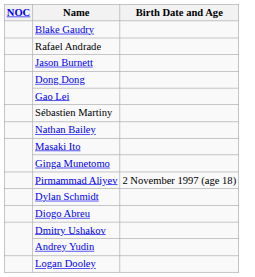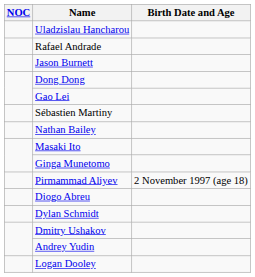 <table class="wikitable sortable">
 <tr>
 <th><a href='#'>NOC</a></th>
 <th>Name</th>
 <th>Birth Date and Age</th>
 </tr>
 <tr>
 <td></td>
-<td><a href='#'>Blake Gaudry</a></td>
+<td><a href='#'>Uladzislau Hancharou</a></td>
 <td></td>
 </tr>
 <tr>
 <td></td>
 <td>Rafael Andrade</td>
 <td></td>
 </tr>
 <tr>
 <td></td>
 <td><a href='#'>Jason Burnett</a></td>
 <td></td>
 </tr>
 <tr>
 <td rowspan="2"></td>
 <td><a href='#'>Dong Dong</a></td>
 <td></td>
 </tr>
 <tr>
 <td><a href='#'>Gao Lei</a></td>
 <td></td>
 </tr>
 <tr>
 <td></td>
 <td>Sébastien Martiny</td>
 <td></td>
 </tr>
 <tr>
 <td></td>
 <td><a href='#'>Nathan Bailey</a></td>
 <td></td>
 </tr>
 <tr>
 <td rowspan="2"></td>
 <td><a href='#'>Masaki Ito</a></td>
 <td></td>
 </tr>
 <tr>
 <td><a href='#'>Ginga Munetomo</a></td>
 <td></td>
 </tr>
 <tr>
 <td></td>
 <td><a href='#'>Pirmammad Aliyev</a></td>
 <td>2 November 1997 (age 18)</td>
 </tr>
 <tr>
 <td></td>
-<td><a href='#'>Dylan Schmidt</a></td>
+<td><a href='#'>Diogo Abreu</a></td>
 <td></td>
 </tr>
 <tr>
 <td></td>
-<td><a href='#'>Diogo Abreu</a></td>
+<td><a href='#'>Dylan Schmidt</a></td>
 <td></td>
 </tr>
 <tr>
 <td rowspan="2"></td>
 <td><a href='#'>Dmitry Ushakov</a></td>
 <td></td>
 </tr>
 <tr>
 <td><a href='#'>Andrey Yudin</a></td>
 <td></td>
 </tr>
 <tr>
 <td></td>
 <td><a href='#'>Logan Dooley</a></td>
 <td></td>
 </tr>
 </table>
